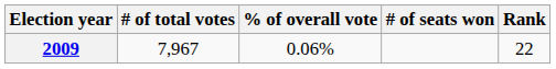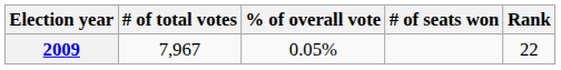 <table class="wikitable">
 <tr>
 <th>Election year</th>
 <th># of total votes</th>
 <th>% of overall vote</th>
 <th># of seats won</th>
 <th>Rank</th>
 </tr>
 <tr>
 <th><a href='#'>2009</a></th>
 <td style="text-align:center;">7,967 </td>
-<td style="text-align:center;">0.06% </td>
+<td style="text-align:center;">0.05% </td>
 <td style="text-align:center;"></td>
 <td style="text-align:center;">22 </td>
 </tr>
 </table>
